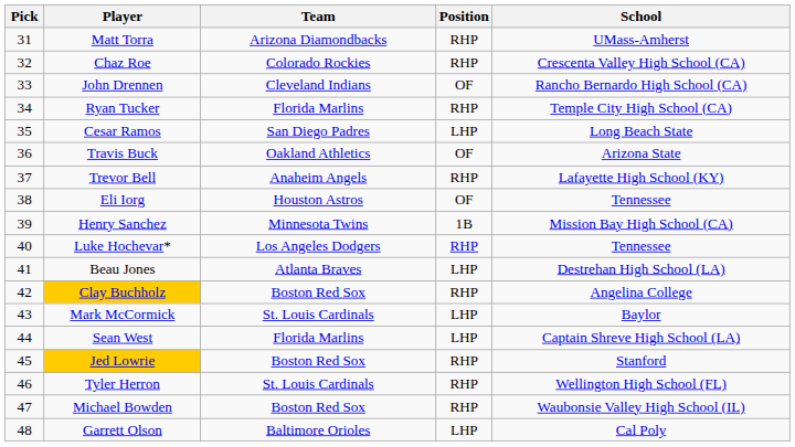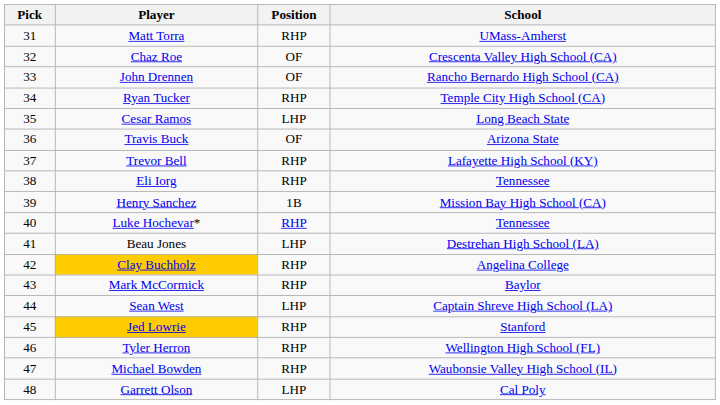 <table class="wikitable" style="text-align:center">
 <tr>
 <th width="5%">Pick</th>
 <th width="20%">Player</th>
-<th width="30%">Team</th>
 <th width="7%">Position</th>
 <th width="38%">School</th>
 </tr>
 <tr>
 <td>31</td>
 <td><a href='#'>Matt Torra</a></td>
-<td><a href='#'>Arizona Diamondbacks</a></td>
 <td>RHP</td>
 <td><a href='#'>UMass-Amherst</a></td>
 </tr>
 <tr>
 <td>32</td>
 <td><a href='#'>Chaz Roe</a></td>
-<td><a href='#'>Colorado Rockies</a></td>
-<td>RHP</td>
+<td>OF</td>
 <td><a href='#'>Crescenta Valley High School (CA)</a></td>
 </tr>
 <tr>
 <td>33</td>
 <td><a href='#'>John Drennen</a></td>
-<td><a href='#'>Cleveland Indians</a></td>
 <td>OF</td>
 <td><a href='#'>Rancho Bernardo High School (CA)</a></td>
 </tr>
 <tr>
 <td>34</td>
 <td><a href='#'>Ryan Tucker</a></td>
-<td><a href='#'>Florida Marlins</a></td>
 <td>RHP</td>
 <td><a href='#'>Temple City High School (CA)</a></td>
 </tr>
 <tr>
 <td>35</td>
 <td><a href='#'>Cesar Ramos</a></td>
-<td><a href='#'>San Diego Padres</a></td>
 <td>LHP</td>
 <td><a href='#'>Long Beach State</a></td>
 </tr>
 <tr>
 <td>36</td>
 <td><a href='#'>Travis Buck</a></td>
-<td><a href='#'>Oakland Athletics</a></td>
 <td>OF</td>
 <td><a href='#'>Arizona State</a></td>
 </tr>
 <tr>
 <td>37</td>
 <td><a href='#'>Trevor Bell</a></td>
-<td><a href='#'>Anaheim Angels</a></td>
 <td>RHP</td>
 <td><a href='#'>Lafayette High School (KY)</a></td>
 </tr>
 <tr>
 <td>38</td>
 <td><a href='#'>Eli Iorg</a></td>
-<td><a href='#'>Houston Astros</a></td>
-<td>OF</td>
+<td>RHP</td>
 <td><a href='#'>Tennessee</a></td>
 </tr>
 <tr>
 <td>39</td>
 <td><a href='#'>Henry Sanchez</a></td>
-<td><a href='#'>Minnesota Twins</a></td>
 <td>1B</td>
 <td><a href='#'>Mission Bay High School (CA)</a></td>
 </tr>
 <tr>
 <td>40</td>
 <td><a href='#'>Luke Hochevar</a>*</td>
-<td><a href='#'>Los Angeles Dodgers</a></td>
 <td><a href='#'>RHP</a></td>
 <td><a href='#'>Tennessee</a></td>
 </tr>
 <tr>
 <td>41</td>
 <td>Beau Jones</td>
-<td><a href='#'>Atlanta Braves</a></td>
 <td>LHP</td>
 <td><a href='#'>Destrehan High School (LA)</a></td>
 </tr>
 <tr>
 <td>42</td>
 <td bgcolor="#FFCC00"><a href='#'>Clay Buchholz</a></td>
-<td><a href='#'>Boston Red Sox</a></td>
 <td>RHP</td>
 <td><a href='#'>Angelina College</a></td>
 </tr>
 <tr>
 <td>43</td>
 <td><a href='#'>Mark McCormick</a></td>
-<td><a href='#'>St. Louis Cardinals</a></td>
-<td>LHP</td>
+<td>RHP</td>
 <td><a href='#'>Baylor</a></td>
 </tr>
 <tr>
 <td>44</td>
 <td><a href='#'>Sean West</a></td>
-<td><a href='#'>Florida Marlins</a></td>
 <td>LHP</td>
 <td><a href='#'>Captain Shreve High School (LA)</a></td>
 </tr>
 <tr>
 <td>45</td>
 <td bgcolor="#FFCC00"><a href='#'>Jed Lowrie</a></td>
-<td><a href='#'>Boston Red Sox</a></td>
 <td>RHP</td>
 <td><a href='#'>Stanford</a></td>
 </tr>
 <tr>
 <td>46</td>
 <td><a href='#'>Tyler Herron</a></td>
-<td><a href='#'>St. Louis Cardinals</a></td>
 <td>RHP</td>
 <td><a href='#'>Wellington High School (FL)</a></td>
 </tr>
 <tr>
 <td>47</td>
 <td><a href='#'>Michael Bowden</a></td>
-<td><a href='#'>Boston Red Sox</a></td>
 <td>RHP</td>
 <td><a href='#'>Waubonsie Valley High School (IL)</a></td>
 </tr>
 <tr>
 <td>48</td>
 <td><a href='#'>Garrett Olson</a></td>
-<td><a href='#'>Baltimore Orioles</a></td>
 <td>LHP</td>
 <td><a href='#'>Cal Poly</a></td>
 </tr>
 </table>
